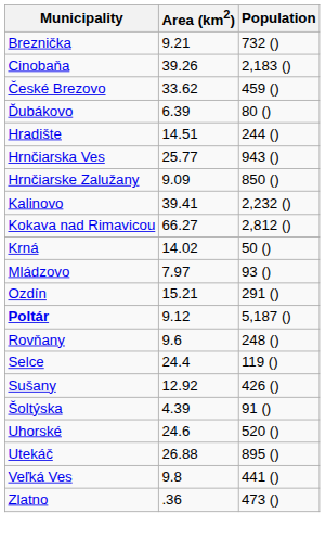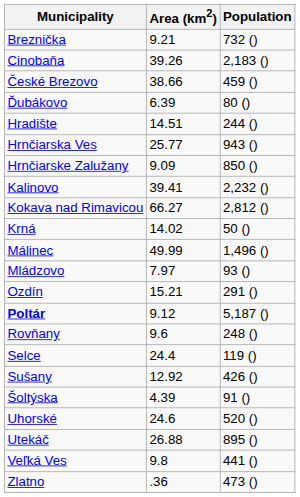 <table class="wikitable sortable">
 <tr>
 <th>Municipality</th>
 <th>Area (km<sup>2</sup>)</th>
 <th>Population</th>
 </tr>
 <tr>
 <td><a href='#'>Breznička</a></td>
 <td>9.21</td>
 <td>732 ()</td>
 </tr>
 <tr>
 <td><a href='#'>Cinobaňa</a></td>
 <td>39.26</td>
 <td>2,183 ()</td>
 </tr>
 <tr>
 <td><a href='#'>České Brezovo</a></td>
-<td>33.62</td>
+<td>38.66</td>
 <td>459 ()</td>
 </tr>
 <tr>
 <td><a href='#'>Ďubákovo</a></td>
 <td>6.39</td>
 <td>80 ()</td>
 </tr>
 <tr>
 <td><a href='#'>Hradište</a></td>
 <td>14.51</td>
 <td>244 ()</td>
 </tr>
 <tr>
 <td><a href='#'>Hrnčiarska Ves</a></td>
 <td>25.77</td>
 <td>943 ()</td>
 </tr>
 <tr>
 <td><a href='#'>Hrnčiarske Zalužany</a></td>
 <td>9.09</td>
 <td>850 ()</td>
 </tr>
 <tr>
 <td><a href='#'>Kalinovo</a></td>
 <td>39.41</td>
 <td>2,232 ()</td>
 </tr>
 <tr>
 <td><a href='#'>Kokava nad Rimavicou</a></td>
 <td>66.27</td>
 <td>2,812 ()</td>
 </tr>
 <tr>
 <td><a href='#'>Krná</a></td>
 <td>14.02</td>
 <td>50 ()</td>
+</tr>
+<tr>
+<td><a href='#'>Málinec</a></td>
+<td>49.99</td>
+<td>1,496 ()</td>
 </tr>
 <tr>
 <td><a href='#'>Mládzovo</a></td>
 <td>7.97</td>
 <td>93 ()</td>
 </tr>
 <tr>
 <td><a href='#'>Ozdín</a></td>
 <td>15.21</td>
 <td>291 ()</td>
 </tr>
 <tr>
 <td><strong><a href='#'>Poltár</a></strong></td>
 <td>9.12</td>
 <td>5,187 ()</td>
 </tr>
 <tr>
 <td><a href='#'>Rovňany</a></td>
 <td>9.6</td>
 <td>248 ()</td>
 </tr>
 <tr>
 <td><a href='#'>Selce</a></td>
 <td>24.4</td>
 <td>119 ()</td>
 </tr>
 <tr>
 <td><a href='#'>Sušany</a></td>
 <td>12.92</td>
 <td>426 ()</td>
 </tr>
 <tr>
 <td><a href='#'>Šoltýska</a></td>
 <td>4.39</td>
 <td>91 ()</td>
 </tr>
 <tr>
 <td><a href='#'>Uhorské</a></td>
 <td>24.6</td>
 <td>520 ()</td>
 </tr>
 <tr>
 <td><a href='#'>Utekáč</a></td>
 <td>26.88</td>
 <td>895 ()</td>
 </tr>
 <tr>
 <td><a href='#'>Veľká Ves</a></td>
 <td>9.8</td>
 <td>441 ()</td>
 </tr>
 <tr>
 <td><a href='#'>Zlatno</a></td>
 <td>.36</td>
 <td>473 ()</td>
 </tr>
 </table>
